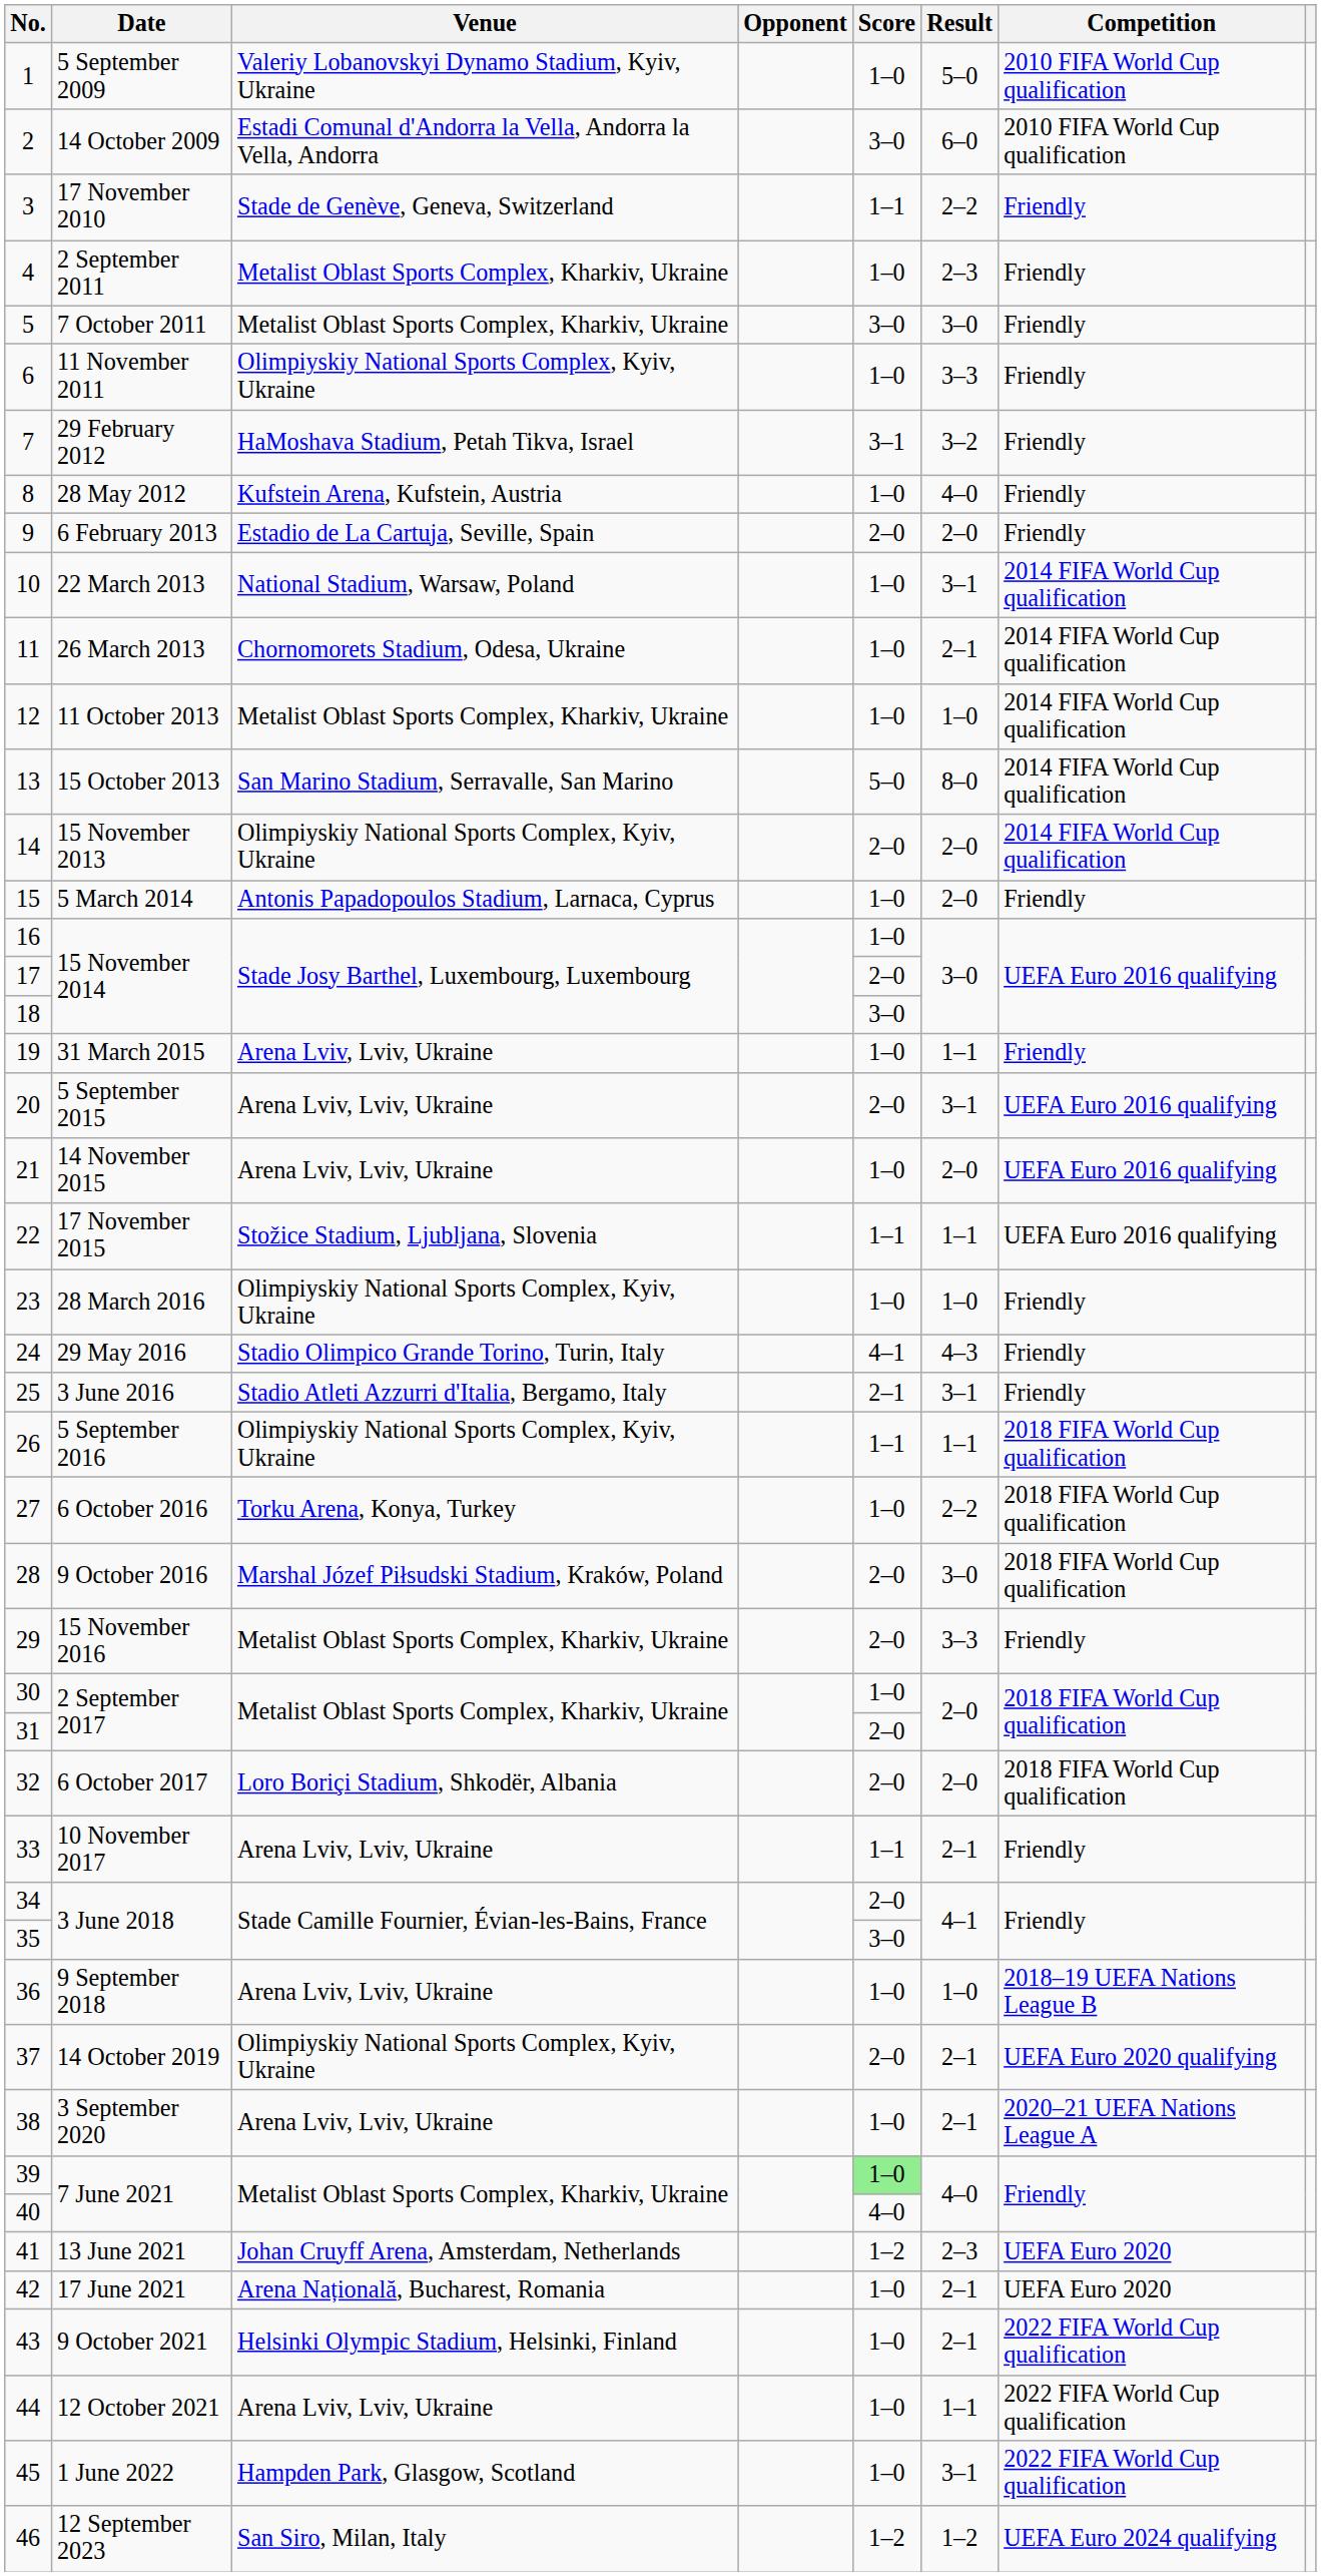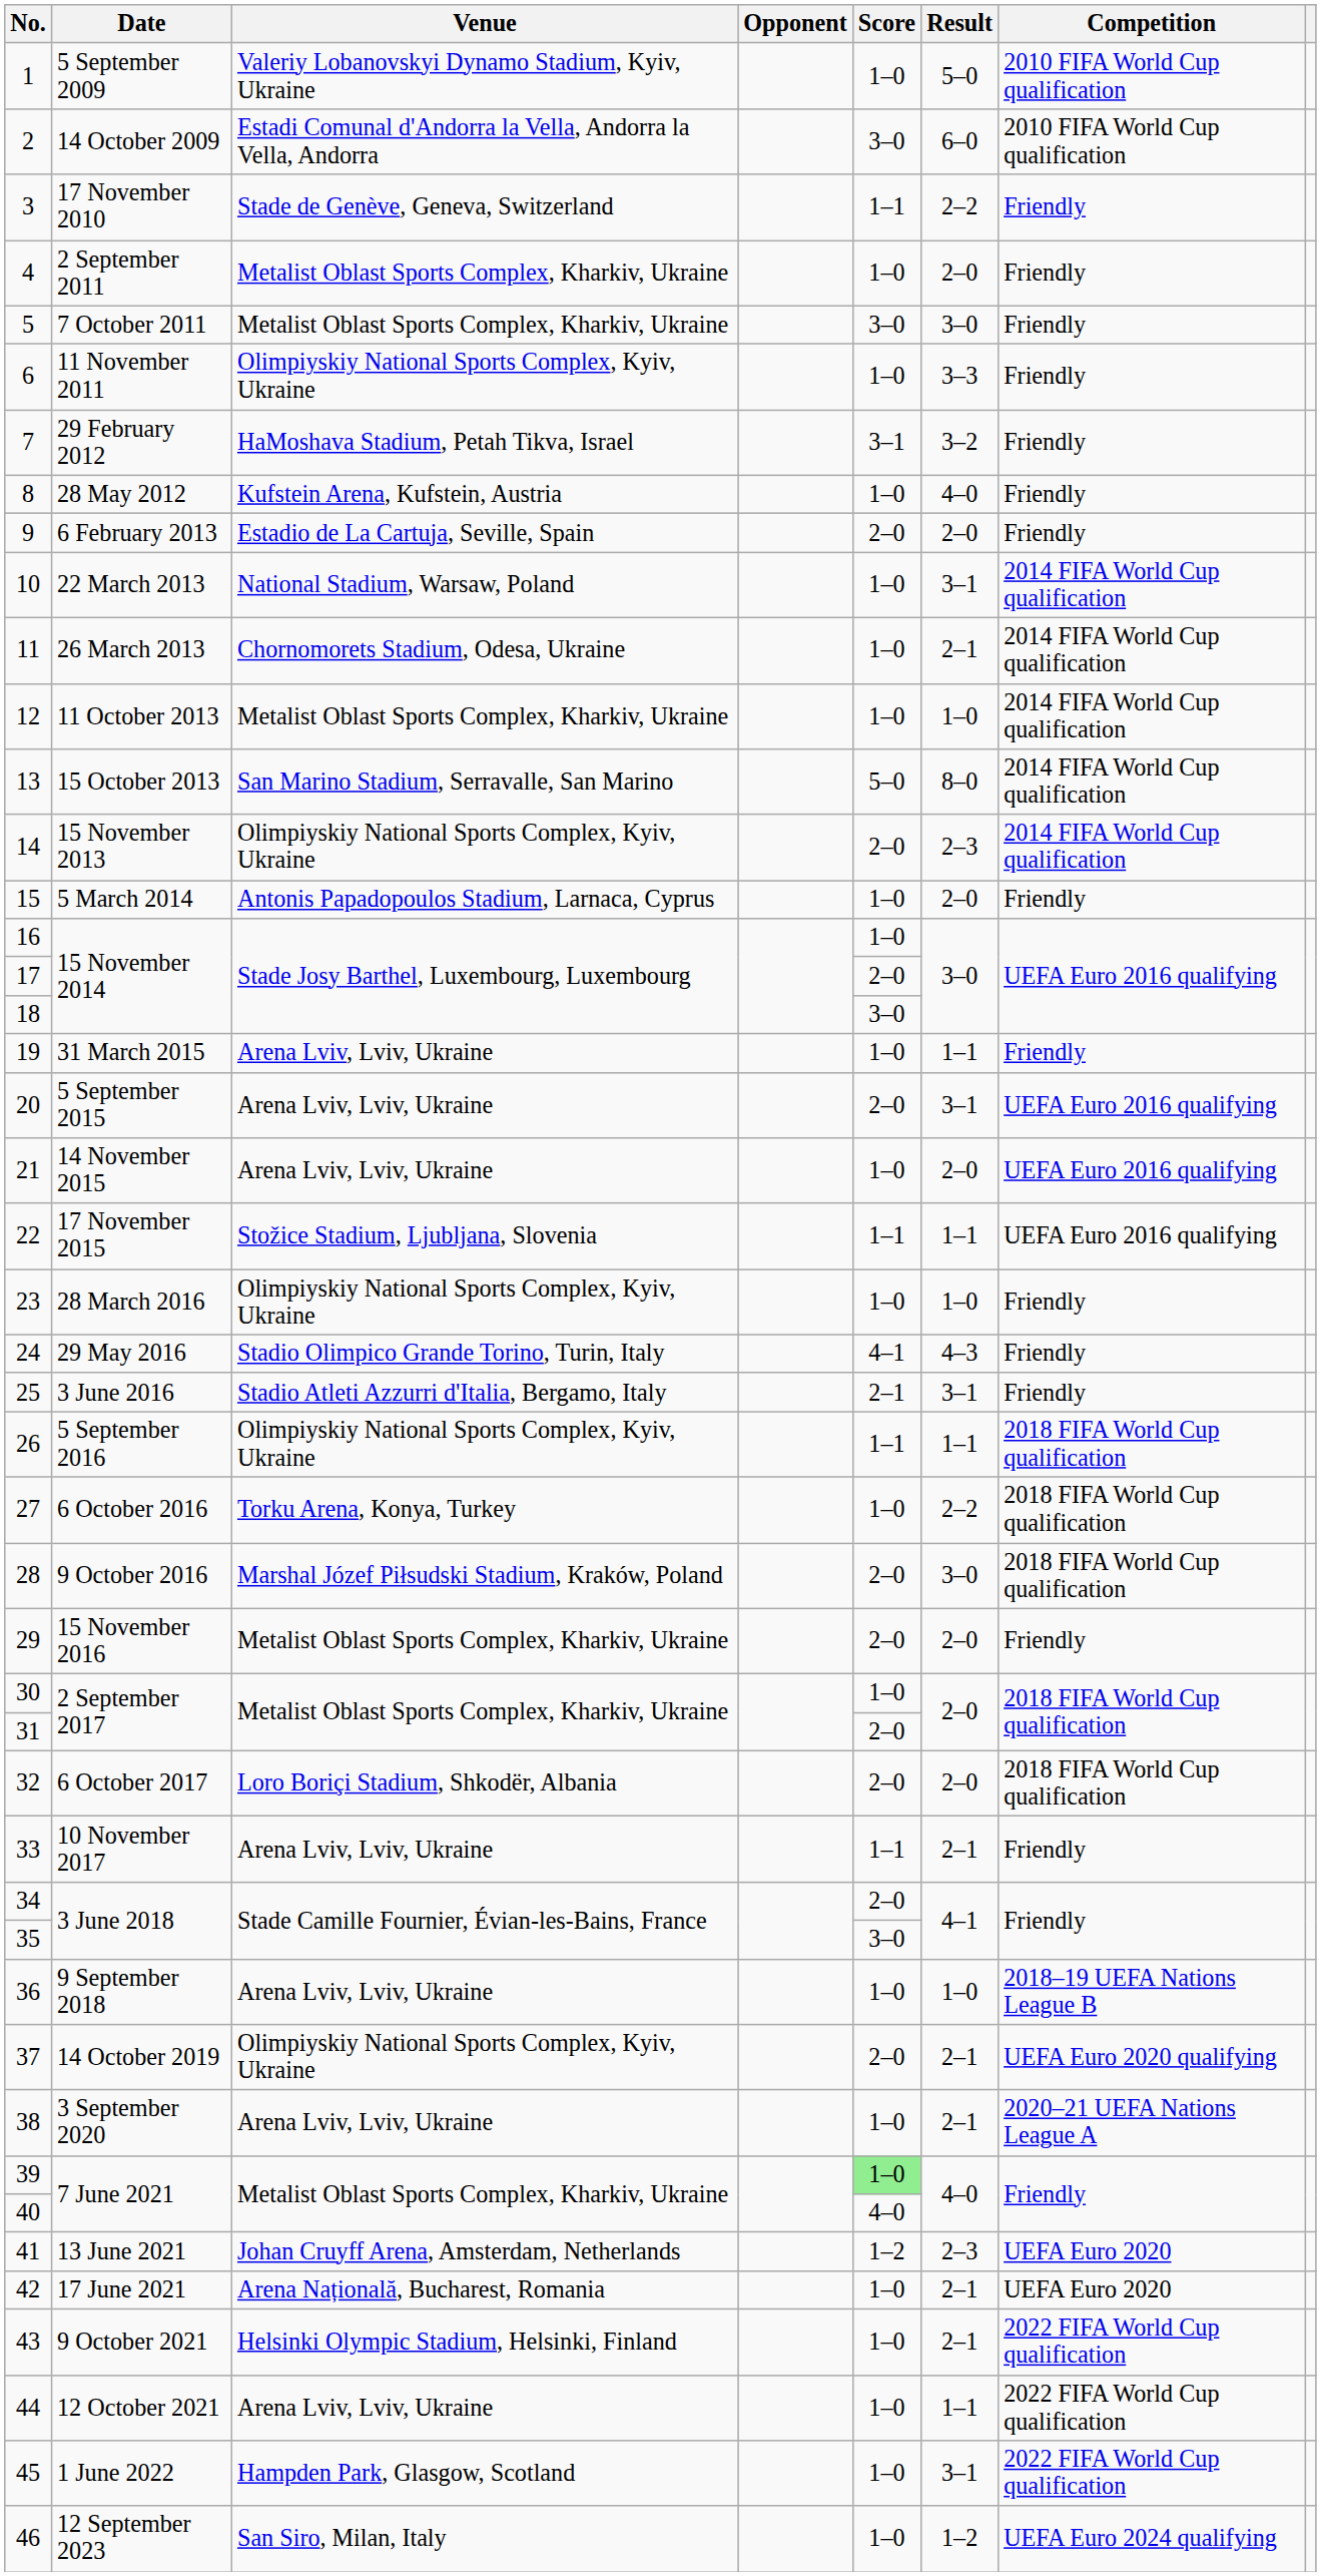 <table class="wikitable sortable">
 <tr>
 <th scope=col>No.</th>
 <th scope=col>Date</th>
 <th scope=col>Venue</th>
 <th scope=col>Opponent</th>
 <th scope=col>Score</th>
 <th scope=col>Result</th>
 <th scope=col>Competition</th>
 <th scope=col class=unsortable></th>
 </tr>
 <tr>
 <td align=center>1</td>
 <td>5 September 2009</td>
 <td><a href='#'>Valeriy Lobanovskyi Dynamo Stadium</a>, Kyiv, Ukraine</td>
 <td></td>
 <td align=center>1–0</td>
 <td align=center>5–0</td>
 <td><a href='#'>2010 FIFA World Cup qualification</a></td>
 <td align=center></td>
 </tr>
 <tr>
 <td align=center>2</td>
 <td>14 October 2009</td>
 <td><a href='#'>Estadi Comunal d'Andorra la Vella</a>, Andorra la Vella, Andorra</td>
 <td></td>
 <td align=center>3–0</td>
 <td align=center>6–0</td>
 <td>2010 FIFA World Cup qualification</td>
 <td align=center></td>
 </tr>
 <tr>
 <td align=center>3</td>
 <td>17 November 2010</td>
 <td><a href='#'>Stade de Genève</a>, Geneva, Switzerland</td>
 <td></td>
 <td align=center>1–1</td>
 <td align=center>2–2</td>
 <td><a href='#'>Friendly</a></td>
 <td align=center></td>
 </tr>
 <tr>
 <td align=center>4</td>
 <td>2 September 2011</td>
 <td><a href='#'>Metalist Oblast Sports Complex</a>, Kharkiv, Ukraine</td>
 <td></td>
 <td align=center>1–0</td>
-<td align=center>2–3</td>
+<td align=center>2–0</td>
 <td>Friendly</td>
 <td align=center></td>
 </tr>
 <tr>
 <td align=center>5</td>
 <td>7 October 2011</td>
 <td>Metalist Oblast Sports Complex, Kharkiv, Ukraine</td>
 <td></td>
 <td align=center>3–0</td>
 <td align=center>3–0</td>
 <td>Friendly</td>
 <td align=center></td>
 </tr>
 <tr>
 <td align=center>6</td>
 <td>11 November 2011</td>
 <td><a href='#'>Olimpiyskiy National Sports Complex</a>, Kyiv, Ukraine</td>
 <td></td>
 <td align=center>1–0</td>
 <td align=center>3–3</td>
 <td>Friendly</td>
 <td align=center></td>
 </tr>
 <tr>
 <td align=center>7</td>
 <td>29 February 2012</td>
 <td><a href='#'>HaMoshava Stadium</a>, Petah Tikva, Israel</td>
 <td></td>
 <td align=center>3–1</td>
 <td align=center>3–2</td>
 <td>Friendly</td>
 <td align=center></td>
 </tr>
 <tr>
 <td align=center>8</td>
 <td>28 May 2012</td>
 <td><a href='#'>Kufstein Arena</a>, Kufstein, Austria</td>
 <td></td>
 <td align=center>1–0</td>
 <td align=center>4–0</td>
 <td>Friendly</td>
 <td align=center></td>
 </tr>
 <tr>
 <td align=center>9</td>
 <td>6 February 2013</td>
 <td><a href='#'>Estadio de La Cartuja</a>, Seville, Spain</td>
 <td></td>
 <td align=center>2–0</td>
 <td align=center>2–0</td>
 <td>Friendly</td>
 <td align=center></td>
 </tr>
 <tr>
 <td align=center>10</td>
 <td>22 March 2013</td>
 <td><a href='#'>National Stadium</a>, Warsaw, Poland</td>
 <td></td>
 <td align=center>1–0</td>
 <td align=center>3–1</td>
 <td><a href='#'>2014 FIFA World Cup qualification</a></td>
 <td align=center></td>
 </tr>
 <tr>
 <td align=center>11</td>
 <td>26 March 2013</td>
 <td><a href='#'>Chornomorets Stadium</a>, Odesa, Ukraine</td>
 <td></td>
 <td align=center>1–0</td>
 <td align=center>2–1</td>
 <td>2014 FIFA World Cup qualification</td>
 <td align=center></td>
 </tr>
 <tr>
 <td align=center>12</td>
 <td>11 October 2013</td>
 <td>Metalist Oblast Sports Complex, Kharkiv, Ukraine</td>
 <td></td>
 <td align=center>1–0</td>
 <td align=center>1–0</td>
 <td>2014 FIFA World Cup qualification</td>
 <td align=center></td>
 </tr>
 <tr>
 <td align=center>13</td>
 <td>15 October 2013</td>
 <td><a href='#'>San Marino Stadium</a>, Serravalle, San Marino</td>
 <td></td>
 <td align=center>5–0</td>
 <td align=center>8–0</td>
 <td>2014 FIFA World Cup qualification</td>
 <td align=center></td>
 </tr>
 <tr>
 <td align=center>14</td>
 <td>15 November 2013</td>
 <td>Olimpiyskiy National Sports Complex, Kyiv, Ukraine</td>
 <td></td>
 <td align=center>2–0</td>
-<td align=center>2–0</td>
+<td align=center>2–3</td>
 <td><a href='#'>2014 FIFA World Cup qualification</a></td>
 <td align=center></td>
 </tr>
 <tr>
 <td align=center>15</td>
 <td>5 March 2014</td>
 <td><a href='#'>Antonis Papadopoulos Stadium</a>, Larnaca, Cyprus</td>
 <td></td>
 <td align=center>1–0</td>
 <td align=center>2–0</td>
 <td>Friendly</td>
 <td align=center></td>
 </tr>
 <tr>
 <td align=center>16</td>
 <td rowspan="3">15 November 2014</td>
 <td rowspan="3"><a href='#'>Stade Josy Barthel</a>, Luxembourg, Luxembourg</td>
 <td rowspan="3"></td>
 <td align=center>1–0</td>
 <td rowspan="3" align=center>3–0</td>
 <td rowspan="3"><a href='#'>UEFA Euro 2016 qualifying</a></td>
 <td rowspan="3" align=center></td>
 </tr>
 <tr>
 <td align=center>17</td>
 <td align=center>2–0</td>
 </tr>
 <tr>
 <td align=center>18</td>
 <td align=center>3–0</td>
 </tr>
 <tr>
 <td align=center>19</td>
 <td>31 March 2015</td>
 <td><a href='#'>Arena Lviv</a>, Lviv, Ukraine</td>
 <td></td>
 <td align=center>1–0</td>
 <td align=center>1–1</td>
 <td><a href='#'>Friendly</a></td>
 <td align=center></td>
 </tr>
 <tr>
 <td align=center>20</td>
 <td>5 September 2015</td>
 <td>Arena Lviv, Lviv, Ukraine</td>
 <td></td>
 <td align=center>2–0</td>
 <td align=center>3–1</td>
 <td><a href='#'>UEFA Euro 2016 qualifying</a></td>
 <td align=center></td>
 </tr>
 <tr>
 <td align=center>21</td>
 <td>14 November 2015</td>
 <td>Arena Lviv, Lviv, Ukraine</td>
 <td></td>
 <td align=center>1–0</td>
 <td align=center>2–0</td>
 <td><a href='#'>UEFA Euro 2016 qualifying</a></td>
 <td align=center></td>
 </tr>
 <tr>
 <td align=center>22</td>
 <td>17 November 2015</td>
 <td><a href='#'>Stožice Stadium</a>, <a href='#'>Ljubljana</a>, Slovenia</td>
 <td></td>
 <td align=center>1–1</td>
 <td align=center>1–1</td>
 <td>UEFA Euro 2016 qualifying</td>
 <td align=center></td>
 </tr>
 <tr>
 <td align=center>23</td>
 <td>28 March 2016</td>
 <td>Olimpiyskiy National Sports Complex, Kyiv, Ukraine</td>
 <td></td>
 <td align=center>1–0</td>
 <td align=center>1–0</td>
 <td>Friendly</td>
 <td align=center></td>
 </tr>
 <tr>
 <td align=center>24</td>
 <td>29 May 2016</td>
 <td><a href='#'>Stadio Olimpico Grande Torino</a>, Turin, Italy</td>
 <td></td>
 <td align=center>4–1</td>
 <td align=center>4–3</td>
 <td>Friendly</td>
 <td align=center></td>
 </tr>
 <tr>
 <td align=center>25</td>
 <td>3 June 2016</td>
 <td><a href='#'>Stadio Atleti Azzurri d'Italia</a>, Bergamo, Italy</td>
 <td></td>
 <td align=center>2–1</td>
 <td align=center>3–1</td>
 <td>Friendly</td>
 <td align=center></td>
 </tr>
 <tr>
 <td align=center>26</td>
 <td>5 September 2016</td>
 <td>Olimpiyskiy National Sports Complex, Kyiv, Ukraine</td>
 <td></td>
 <td align=center>1–1</td>
 <td align=center>1–1</td>
 <td><a href='#'>2018 FIFA World Cup qualification</a></td>
 <td align=center></td>
 </tr>
 <tr>
 <td align=center>27</td>
 <td>6 October 2016</td>
 <td><a href='#'>Torku Arena</a>, Konya, Turkey</td>
 <td></td>
 <td align=center>1–0</td>
 <td align=center>2–2</td>
 <td>2018 FIFA World Cup qualification</td>
 <td align=center></td>
 </tr>
 <tr>
 <td align=center>28</td>
 <td>9 October 2016</td>
 <td><a href='#'>Marshal Józef Piłsudski Stadium</a>, Kraków, Poland</td>
 <td></td>
 <td align=center>2–0</td>
 <td align=center>3–0</td>
 <td>2018 FIFA World Cup qualification</td>
 <td align=center></td>
 </tr>
 <tr>
 <td align=center>29</td>
 <td>15 November 2016</td>
 <td>Metalist Oblast Sports Complex, Kharkiv, Ukraine</td>
 <td></td>
 <td align=center>2–0</td>
-<td align=center>3–3</td>
+<td align=center>2–0</td>
 <td>Friendly</td>
 <td align=center></td>
 </tr>
 <tr>
 <td align=center>30</td>
 <td rowspan="2">2 September 2017</td>
 <td rowspan="2">Metalist Oblast Sports Complex, Kharkiv, Ukraine</td>
 <td rowspan="2"></td>
 <td align=center>1–0</td>
 <td rowspan="2" align=center>2–0</td>
 <td rowspan="2"><a href='#'>2018 FIFA World Cup qualification</a></td>
 <td rowspan="2" align=center></td>
 </tr>
 <tr>
 <td align=center>31</td>
 <td align=center>2–0</td>
 </tr>
 <tr>
 <td align=center>32</td>
 <td>6 October 2017</td>
 <td><a href='#'>Loro Boriçi Stadium</a>, Shkodër, Albania</td>
 <td></td>
 <td align=center>2–0</td>
 <td align=center>2–0</td>
 <td>2018 FIFA World Cup qualification</td>
 <td align=center></td>
 </tr>
 <tr>
 <td align=center>33</td>
 <td>10 November 2017</td>
 <td>Arena Lviv, Lviv, Ukraine</td>
 <td></td>
 <td align=center>1–1</td>
 <td align=center>2–1</td>
 <td>Friendly</td>
 <td align=center></td>
 </tr>
 <tr>
 <td align=center>34</td>
 <td rowspan="2">3 June 2018</td>
 <td rowspan="2">Stade Camille Fournier, Évian-les-Bains, France</td>
 <td rowspan="2"></td>
 <td align=center>2–0</td>
 <td rowspan="2" align=center>4–1</td>
 <td rowspan="2">Friendly</td>
 <td rowspan="2" align=center></td>
 </tr>
 <tr>
 <td align=center>35</td>
 <td align=center>3–0</td>
 </tr>
 <tr>
 <td align=center>36</td>
 <td>9 September 2018</td>
 <td>Arena Lviv, Lviv, Ukraine</td>
 <td></td>
 <td align=center>1–0</td>
 <td align=center>1–0</td>
 <td><a href='#'>2018–19 UEFA Nations League B</a></td>
 <td align=center></td>
 </tr>
 <tr>
 <td align=center>37</td>
 <td>14 October 2019</td>
 <td>Olimpiyskiy National Sports Complex, Kyiv, Ukraine</td>
 <td></td>
 <td align=center>2–0</td>
 <td align=center>2–1</td>
 <td><a href='#'>UEFA Euro 2020 qualifying</a></td>
 <td align=center></td>
 </tr>
 <tr>
 <td align=center>38</td>
 <td>3 September 2020</td>
 <td>Arena Lviv, Lviv, Ukraine</td>
 <td></td>
 <td align=center>1–0</td>
 <td align=center>2–1</td>
 <td><a href='#'>2020–21 UEFA Nations League A</a></td>
 <td align=center></td>
 </tr>
 <tr>
 <td align=center>39</td>
 <td rowspan="2">7 June 2021</td>
 <td rowspan="2">Metalist Oblast Sports Complex, Kharkiv, Ukraine</td>
 <td rowspan="2"></td>
 <td align=center style="background: lightgreen;">1–0</td>
 <td rowspan="2" align=center>4–0</td>
 <td rowspan="2"><a href='#'>Friendly</a></td>
 <td rowspan="2" align=center></td>
 </tr>
 <tr>
 <td align=center>40</td>
 <td align=center>4–0</td>
 </tr>
 <tr>
 <td align=center>41</td>
 <td>13 June 2021</td>
 <td><a href='#'>Johan Cruyff Arena</a>, Amsterdam, Netherlands</td>
 <td></td>
 <td align=center>1–2</td>
 <td align=center>2–3</td>
 <td><a href='#'>UEFA Euro 2020</a></td>
 <td align=center></td>
 </tr>
 <tr>
 <td align=center>42</td>
 <td>17 June 2021</td>
 <td><a href='#'>Arena Națională</a>, Bucharest, Romania</td>
 <td></td>
 <td align=center>1–0</td>
 <td align=center>2–1</td>
 <td>UEFA Euro 2020</td>
 <td align=center></td>
 </tr>
 <tr>
 <td align=center>43</td>
 <td>9 October 2021</td>
 <td><a href='#'>Helsinki Olympic Stadium</a>, Helsinki, Finland</td>
 <td></td>
 <td align=center>1–0</td>
 <td align=center>2–1</td>
 <td><a href='#'>2022 FIFA World Cup qualification</a></td>
 <td align=center></td>
 </tr>
 <tr>
 <td align=center>44</td>
 <td>12 October 2021</td>
 <td>Arena Lviv, Lviv, Ukraine</td>
 <td></td>
 <td align=center>1–0</td>
 <td align=center>1–1</td>
 <td>2022 FIFA World Cup qualification</td>
 <td align=center></td>
 </tr>
 <tr>
 <td align=center>45</td>
 <td>1 June 2022</td>
 <td><a href='#'>Hampden Park</a>, Glasgow, Scotland</td>
 <td></td>
 <td align=center>1–0</td>
 <td align=center>3–1</td>
 <td><a href='#'>2022 FIFA World Cup qualification</a></td>
 <td align=center></td>
 </tr>
 <tr>
 <td align=center>46</td>
 <td>12 September 2023</td>
 <td><a href='#'>San Siro</a>, Milan, Italy</td>
 <td></td>
-<td align=center>1–2</td>
+<td align=center>1–0</td>
 <td align=center>1–2</td>
 <td><a href='#'>UEFA Euro 2024 qualifying</a></td>
 <td align=center></td>
 </tr>
 </table>
